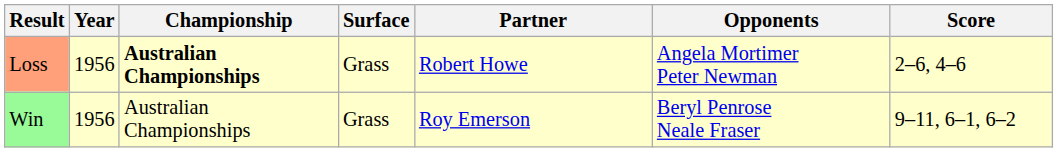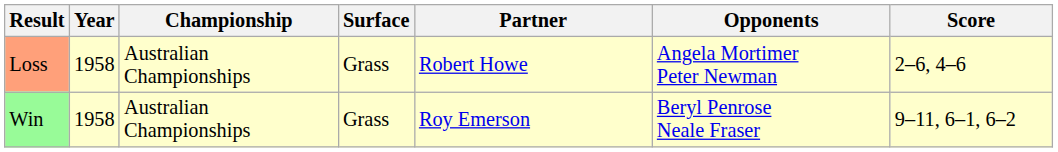 <table class="sortable wikitable">
 <tr>
 <th style="width:40px">Result</th>
 <th style="width:30px">Year</th>
 <th style="width:165px">Championship</th>
 <th style="width:50px">Surface</th>
 <th style="width:180px">Partner</th>
 <th style="width:180px">Opponents</th>
 <th style="width:120px" class="unsortable">Score</th>
 </tr>
 <tr style="background:#ffffcc;">
 <td style="background:#ffa07a;">Loss</td>
-<td>1956</td>
-<td><strong>Australian Championships</strong></td>
+<td>1958</td>
+<td>Australian Championships</td>
 <td>Grass</td>
 <td> <a href='#'>Robert Howe</a></td>
 <td> <a href='#'>Angela Mortimer</a> <br>  <a href='#'>Peter Newman</a></td>
 <td>2–6, 4–6</td>
 </tr>
 <tr style="background:#ffffcc;">
 <td style="background:#98fb98;">Win</td>
-<td>1956</td>
+<td>1958</td>
 <td>Australian Championships</td>
 <td>Grass</td>
 <td> <a href='#'>Roy Emerson</a></td>
 <td> <a href='#'>Beryl Penrose</a> <br>  <a href='#'>Neale Fraser</a></td>
 <td>9–11, 6–1, 6–2</td>
 </tr>
 </table>
